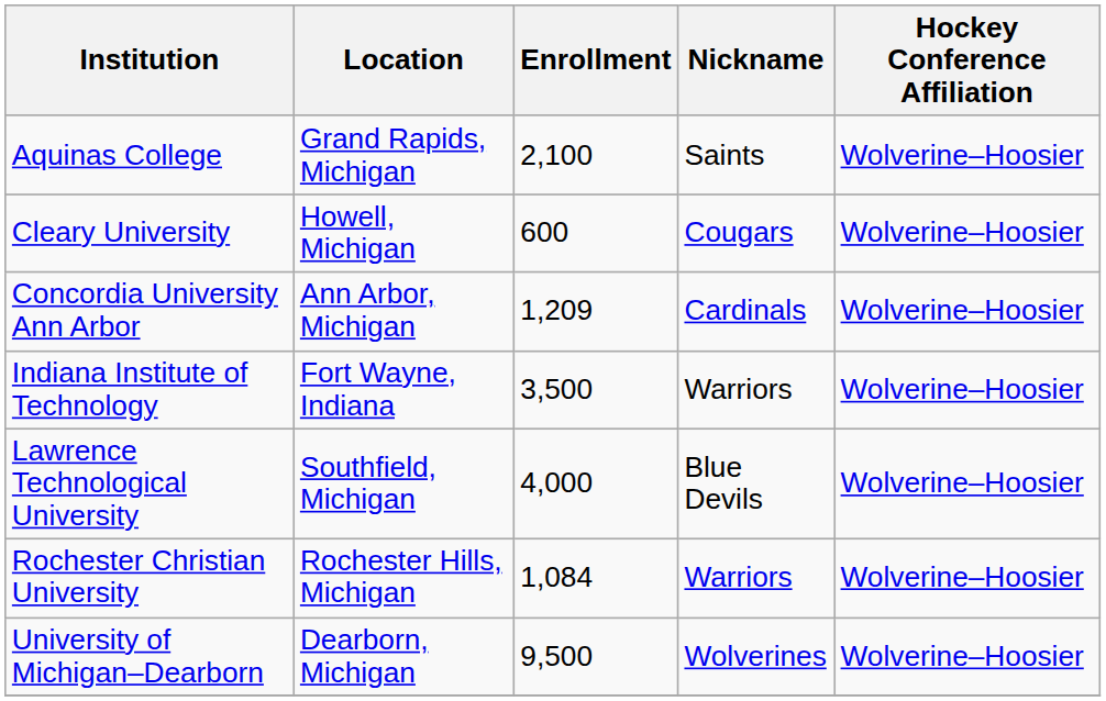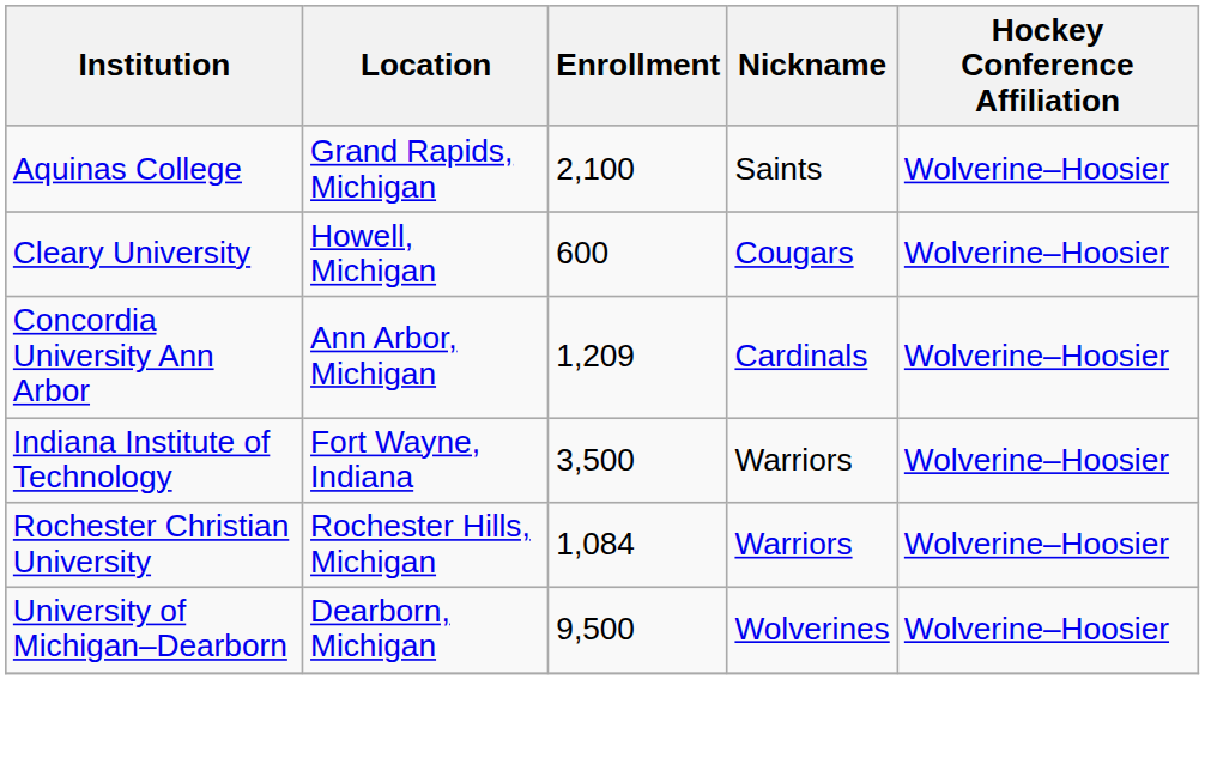 <table class="wikitable">
 <tr>
 <th>Institution</th>
 <th>Location</th>
 <th>Enrollment</th>
 <th>Nickname</th>
 <th>Hockey Conference Affiliation</th>
 </tr>
 <tr>
 <td><a href='#'>Aquinas College</a></td>
 <td><a href='#'>Grand Rapids, Michigan</a></td>
 <td>2,100</td>
 <td>Saints</td>
 <td><a href='#'>Wolverine–Hoosier</a></td>
 </tr>
 <tr>
 <td><a href='#'>Cleary University</a></td>
 <td><a href='#'>Howell, Michigan</a></td>
 <td>600</td>
 <td><a href='#'>Cougars</a></td>
 <td><a href='#'>Wolverine–Hoosier</a></td>
 </tr>
 <tr>
 <td><a href='#'>Concordia University Ann Arbor</a></td>
 <td><a href='#'>Ann Arbor, Michigan</a></td>
 <td>1,209</td>
 <td><a href='#'>Cardinals</a></td>
 <td><a href='#'>Wolverine–Hoosier</a></td>
 </tr>
 <tr>
 <td><a href='#'>Indiana Institute of Technology</a></td>
 <td><a href='#'>Fort Wayne, Indiana</a></td>
 <td>3,500</td>
 <td>Warriors</td>
 <td><a href='#'>Wolverine–Hoosier</a></td>
 </tr>
 <tr>
-<td><a href='#'>Lawrence Technological University</a></td>
-<td><a href='#'>Southfield, Michigan</a></td>
-<td>4,000</td>
-<td>Blue Devils</td>
-<td><a href='#'>Wolverine–Hoosier</a></td>
-</tr>
-<tr>
 <td><a href='#'>Rochester Christian University</a></td>
 <td><a href='#'>Rochester Hills, Michigan</a></td>
 <td>1,084</td>
 <td><a href='#'>Warriors</a></td>
 <td><a href='#'>Wolverine–Hoosier</a></td>
 </tr>
 <tr>
 <td><a href='#'>University of Michigan–Dearborn</a></td>
 <td><a href='#'>Dearborn, Michigan</a></td>
 <td>9,500</td>
 <td><a href='#'>Wolverines</a></td>
 <td><a href='#'>Wolverine–Hoosier</a></td>
 </tr>
 <tr>
 </tr>
 </table>
